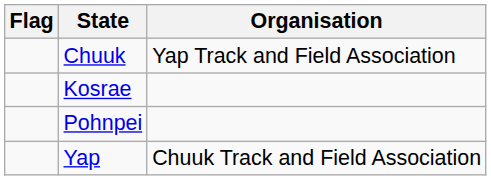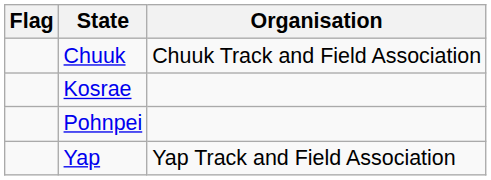 <table class=wikitable>
 <tr>
 <th>Flag</th>
 <th>State</th>
 <th>Organisation</th>
 </tr>
 <tr>
 <td></td>
 <td><a href='#'>Chuuk</a></td>
-<td>Yap Track and Field Association</td>
+<td>Chuuk Track and Field Association</td>
 </tr>
 <tr>
 <td></td>
 <td><a href='#'>Kosrae</a></td>
 <td></td>
 </tr>
 <tr>
 <td></td>
 <td><a href='#'>Pohnpei</a></td>
 <td></td>
 </tr>
 <tr>
 <td></td>
 <td><a href='#'>Yap</a></td>
-<td>Chuuk Track and Field Association</td>
+<td>Yap Track and Field Association</td>
 </tr>
 </table>
